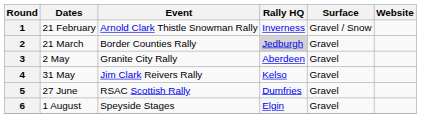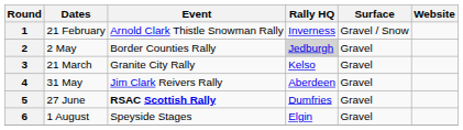 <table class="wikitable" style="font-size: 95%;">
 <tr>
 <th>Round</th>
 <th>Dates</th>
 <th>Event</th>
 <th>Rally HQ</th>
 <th>Surface</th>
 <th>Website</th>
 </tr>
 <tr>
 <th>1</th>
 <td>21 February</td>
 <td><a href='#'>Arnold Clark</a> Thistle Snowman Rally</td>
 <td><a href='#'>Inverness</a></td>
 <td>Gravel / Snow</td>
 <td></td>
 </tr>
 <tr>
 <th>2</th>
-<td>21 March</td>
+<td>2 May</td>
 <td>Border Counties Rally</td>
 <td style="background: lightgrey;"><a href='#'>Jedburgh</a></td>
 <td>Gravel</td>
 <td></td>
 </tr>
 <tr>
 <th>3</th>
-<td>2 May</td>
+<td>21 March</td>
 <td>Granite City Rally</td>
-<td><a href='#'>Aberdeen</a></td>
+<td><a href='#'>Kelso</a></td>
 <td>Gravel</td>
 <td></td>
 </tr>
 <tr>
 <th>4</th>
 <td>31 May</td>
 <td><a href='#'>Jim Clark</a> Reivers Rally</td>
-<td><a href='#'>Kelso</a></td>
+<td><a href='#'>Aberdeen</a></td>
 <td>Gravel</td>
 <td></td>
 </tr>
 <tr>
 <th>5</th>
 <td>27 June</td>
-<td>RSAC <a href='#'>Scottish Rally</a></td>
+<td><strong>RSAC <a href='#'>Scottish Rally</a></strong></td>
 <td><a href='#'>Dumfries</a></td>
 <td>Gravel</td>
 <td></td>
 </tr>
 <tr>
 <th>6</th>
 <td>1 August</td>
 <td>Speyside Stages</td>
 <td><a href='#'>Elgin</a></td>
 <td>Gravel</td>
 <td></td>
 </tr>
 <tr>
 </tr>
 </table>
